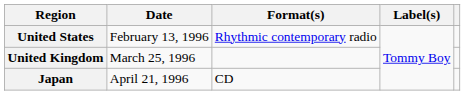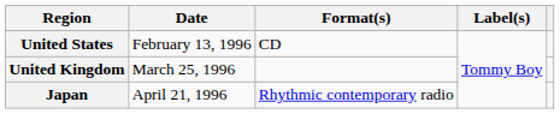 <table class="wikitable plainrowheaders">
 <tr>
 <th scope="col">Region</th>
 <th scope="col">Date</th>
 <th scope="col">Format(s)</th>
 <th scope="col">Label(s)</th>
 <th scope="col"></th>
 </tr>
 <tr>
 <th scope="row">United States</th>
 <td>February 13, 1996</td>
-<td><a href='#'>Rhythmic contemporary</a> radio</td>
+<td>CD</td>
 <td rowspan="3"><a href='#'>Tommy Boy</a></td>
 <td></td>
 </tr>
 <tr>
 <th scope="row">United Kingdom</th>
 <td>March 25, 1996</td>
 <td></td>
 <td></td>
 </tr>
 <tr>
 <th scope="row">Japan</th>
 <td>April 21, 1996</td>
-<td>CD</td>
+<td><a href='#'>Rhythmic contemporary</a> radio</td>
 <td></td>
 </tr>
 </table>
